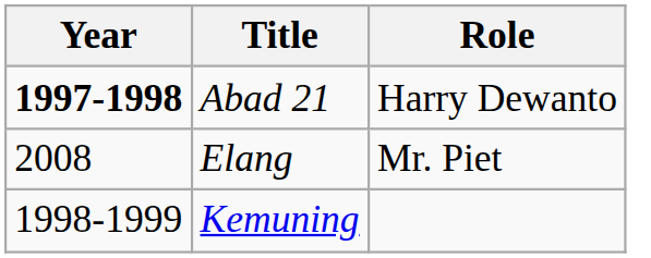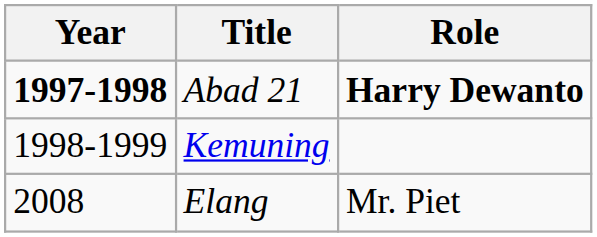 <table class="wikitable">
 <tr>
 <th>Year</th>
 <th>Title</th>
 <th>Role</th>
 </tr>
 <tr>
 <td><strong>1997-1998</strong></td>
 <td><em>Abad 21</em></td>
-<td>Harry Dewanto</td>
+<td><strong>Harry Dewanto</strong></td>
+</tr>
+<tr>
+<td>1998-1999</td>
+<td><em><a href='#'>Kemuning</a></em></td>
+<td></td>
 </tr>
 <tr>
 <td>2008</td>
 <td><em>Elang</em></td>
 <td>Mr. Piet</td>
 </tr>
-<tr>
-<td>1998-1999</td>
-<td><em><a href='#'>Kemuning</a></em></td>
-<td></td>
-</tr>
 </table>
